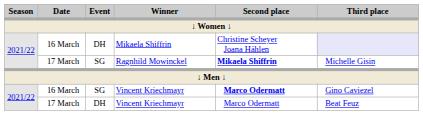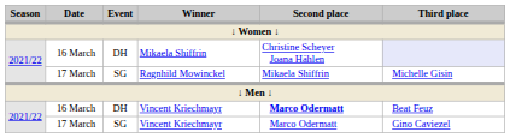 <table class="wikitable plainrowheaders" style="background:#fff; font-size:86%; line-height:15px; border:grey solid 1px; border-collapse:collapse;">
 <tr style="background:#ccc; text-align:center;">
 <th style="background:#ccc;" width="48">Season</th>
 <th style="background:#ccc;" width="72">Date</th>
 <th style="background:#ccc;" width="40">Event</th>
 <th style="background:#ccc;" width="160">Winner</th>
 <th style="background:#ccc;" width="160">Second place</th>
 <th style="background:#ccc;" width="160">Third place</th>
 </tr>
 <tr>
 <td align=center colspan=6 bgcolor=#F0EAD6 style="border-top-width:5px"><strong>↓ Women ↓</strong></td>
 </tr>
 <tr>
 <td align=center bgcolor=#E5E5E5 rowspan=2><a href='#'>2021/22</a></td>
 <td align=right>16 March  </td>
 <td align=center>DH</td>
 <td> <a href='#'>Mikaela Shiffrin</a></td>
 <td> <a href='#'>Christine Scheyer</a><br>   <a href='#'>Joana Hählen</a></td>
 <td bgcolor="E6E8FA"></td>
 </tr>
 <tr>
 <td align=right>17 March  </td>
 <td align=center>SG</td>
 <td> <a href='#'>Ragnhild Mowinckel</a></td>
-<td><strong> <a href='#'>Mikaela Shiffrin</a></strong></td>
+<td> <a href='#'>Mikaela Shiffrin</a></td>
 <td>   <a href='#'>Michelle Gisin</a></td>
 </tr>
 <tr>
 <td align=center colspan=6 bgcolor=#F0EAD6 style="border-top-width:5px"><strong>↓ Men ↓</strong></td>
 </tr>
 <tr>
 <td align=center bgcolor=#E5E5E5 rowspan=2><a href='#'>2021/22</a></td>
 <td align=right>16 March  </td>
-<td align=center>SG</td>
+<td align=center>DH</td>
 <td> <a href='#'>Vincent Kriechmayr</a></td>
 <td><strong>   <a href='#'>Marco Odermatt</a></strong></td>
-<td>   <a href='#'>Gino Caviezel</a></td>
+<td>   <a href='#'>Beat Feuz</a></td>
 </tr>
 <tr>
 <td align=right>17 March  </td>
-<td align=center>DH</td>
+<td align=center>SG</td>
 <td> <a href='#'>Vincent Kriechmayr</a></td>
 <td>   <a href='#'>Marco Odermatt</a></td>
-<td>   <a href='#'>Beat Feuz</a></td>
+<td>   <a href='#'>Gino Caviezel</a></td>
 </tr>
 </table>
